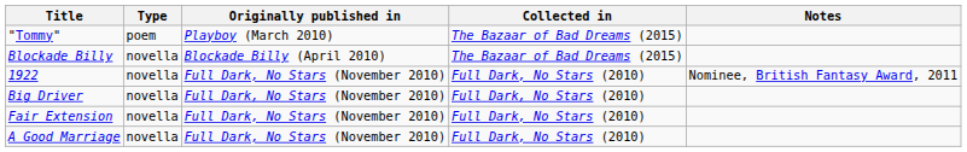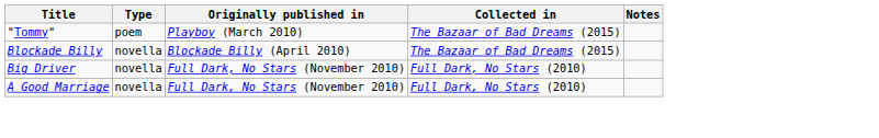 <table class="wikitable">
 <tr>
 <th>Title</th>
 <th>Type</th>
 <th>Originally published in</th>
 <th>Collected in</th>
 <th>Notes</th>
 </tr>
 <tr>
 <td>"<a href='#'>Tommy</a>"</td>
 <td>poem</td>
 <td><em><a href='#'>Playboy</a></em> (March 2010)</td>
 <td><em><a href='#'>The Bazaar of Bad Dreams</a></em> (2015)</td>
 <td></td>
 </tr>
 <tr>
 <td><em><a href='#'>Blockade Billy</a></em></td>
 <td>novella</td>
 <td><em><a href='#'>Blockade Billy</a></em> (April 2010)</td>
 <td><em><a href='#'>The Bazaar of Bad Dreams</a></em> (2015)</td>
 <td></td>
 </tr>
 <tr>
-<td><em><a href='#'>1922</a></em></td>
-<td>novella</td>
-<td><em><a href='#'>Full Dark, No Stars</a></em> (November 2010)</td>
-<td><em><a href='#'>Full Dark, No Stars</a></em> (2010)</td>
-<td>Nominee, <a href='#'>British Fantasy Award</a>, 2011</td>
-</tr>
-<tr>
 <td><em><a href='#'>Big Driver</a></em></td>
-<td>novella</td>
-<td><em><a href='#'>Full Dark, No Stars</a></em> (November 2010)</td>
-<td><em><a href='#'>Full Dark, No Stars</a></em> (2010)</td>
-<td></td>
-</tr>
-<tr>
-<td><em><a href='#'>Fair Extension</a></em></td>
 <td>novella</td>
 <td><em><a href='#'>Full Dark, No Stars</a></em> (November 2010)</td>
 <td><em><a href='#'>Full Dark, No Stars</a></em> (2010)</td>
 <td></td>
 </tr>
 <tr>
 <td><em><a href='#'>A Good Marriage</a></em></td>
 <td>novella</td>
 <td><em><a href='#'>Full Dark, No Stars</a></em> (November 2010)</td>
 <td><em><a href='#'>Full Dark, No Stars</a></em> (2010)</td>
 <td></td>
 </tr>
 </table>
